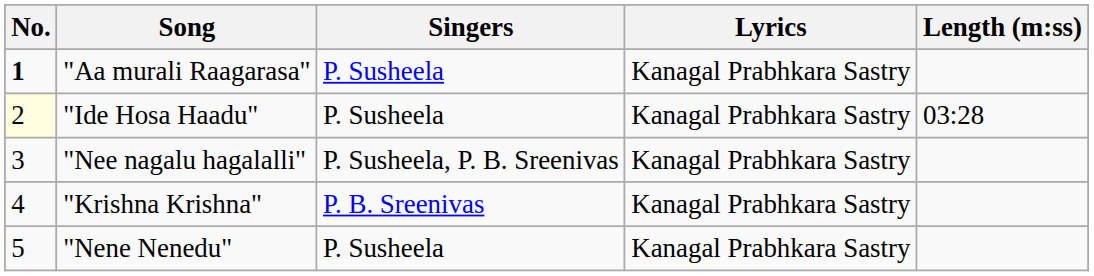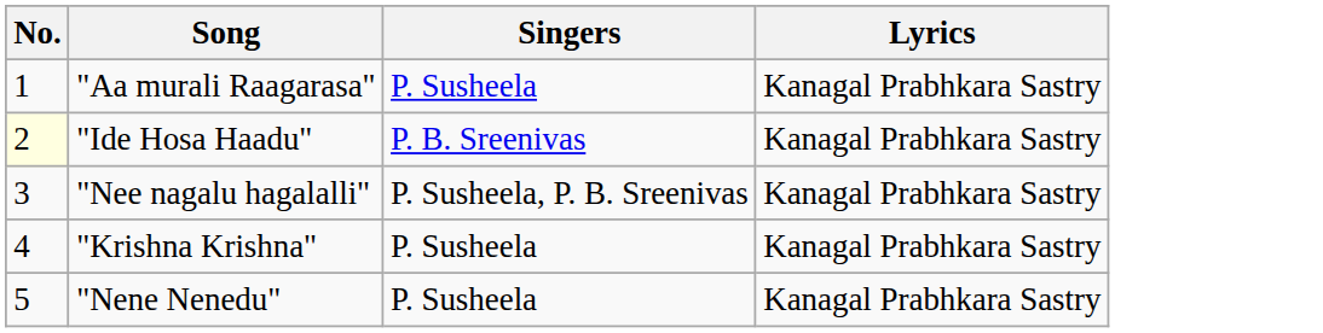 <table class="wikitable" style="font-size:95%;">
 <tr>
 <th>No.</th>
 <th>Song</th>
 <th>Singers</th>
 <th>Lyrics</th>
-<th>Length (m:ss)</th>
 </tr>
 <tr>
-<td><strong>1</strong></td>
+<td>1</td>
 <td>"Aa murali Raagarasa"</td>
 <td><a href='#'>P. Susheela</a></td>
 <td>Kanagal Prabhkara Sastry</td>
-<td></td>
 </tr>
 <tr>
 <td style="background: lightyellow;">2</td>
 <td>"Ide Hosa Haadu"</td>
-<td>P. Susheela</td>
+<td><a href='#'>P. B. Sreenivas</a></td>
 <td>Kanagal Prabhkara Sastry</td>
-<td>03:28</td>
 </tr>
 <tr>
 <td>3</td>
 <td>"Nee nagalu hagalalli"</td>
 <td>P. Susheela, P. B. Sreenivas</td>
 <td>Kanagal Prabhkara Sastry</td>
-<td></td>
 </tr>
 <tr>
 <td>4</td>
 <td>"Krishna Krishna"</td>
-<td><a href='#'>P. B. Sreenivas</a></td>
+<td>P. Susheela</td>
 <td>Kanagal Prabhkara Sastry</td>
-<td></td>
 </tr>
 <tr>
 <td>5</td>
 <td>"Nene Nenedu"</td>
 <td>P. Susheela</td>
 <td>Kanagal Prabhkara Sastry</td>
-<td></td>
 </tr>
 </table>
